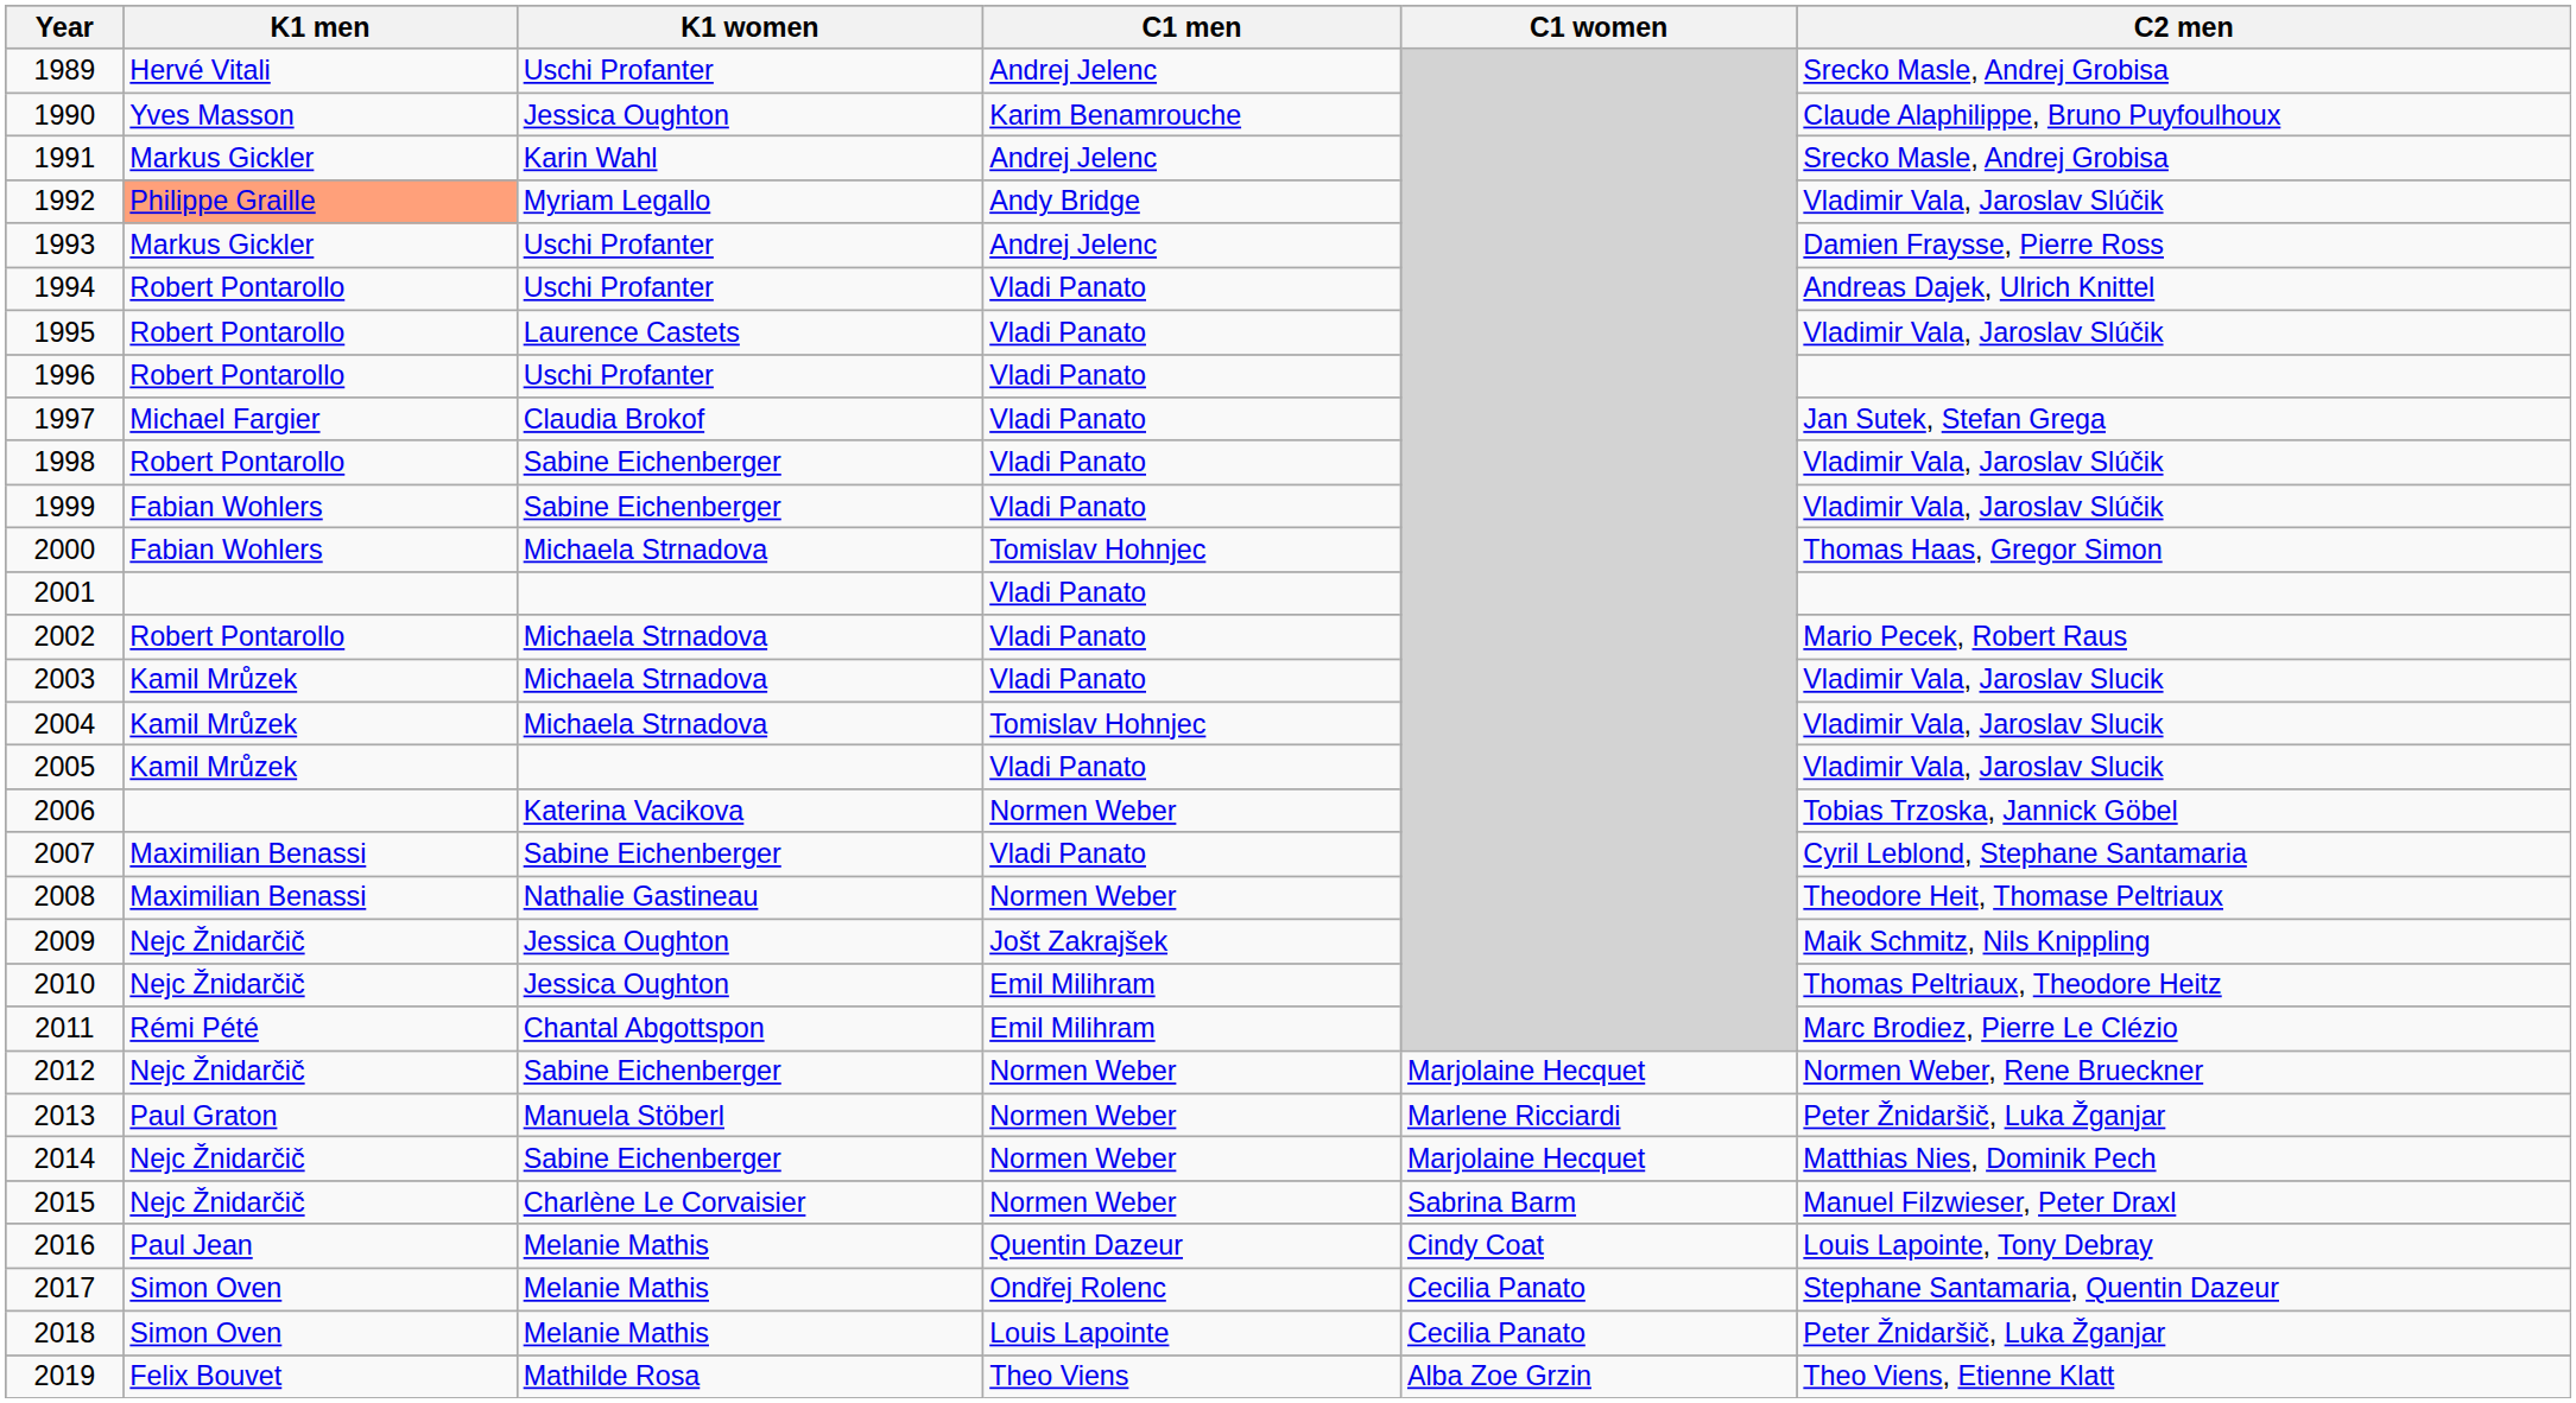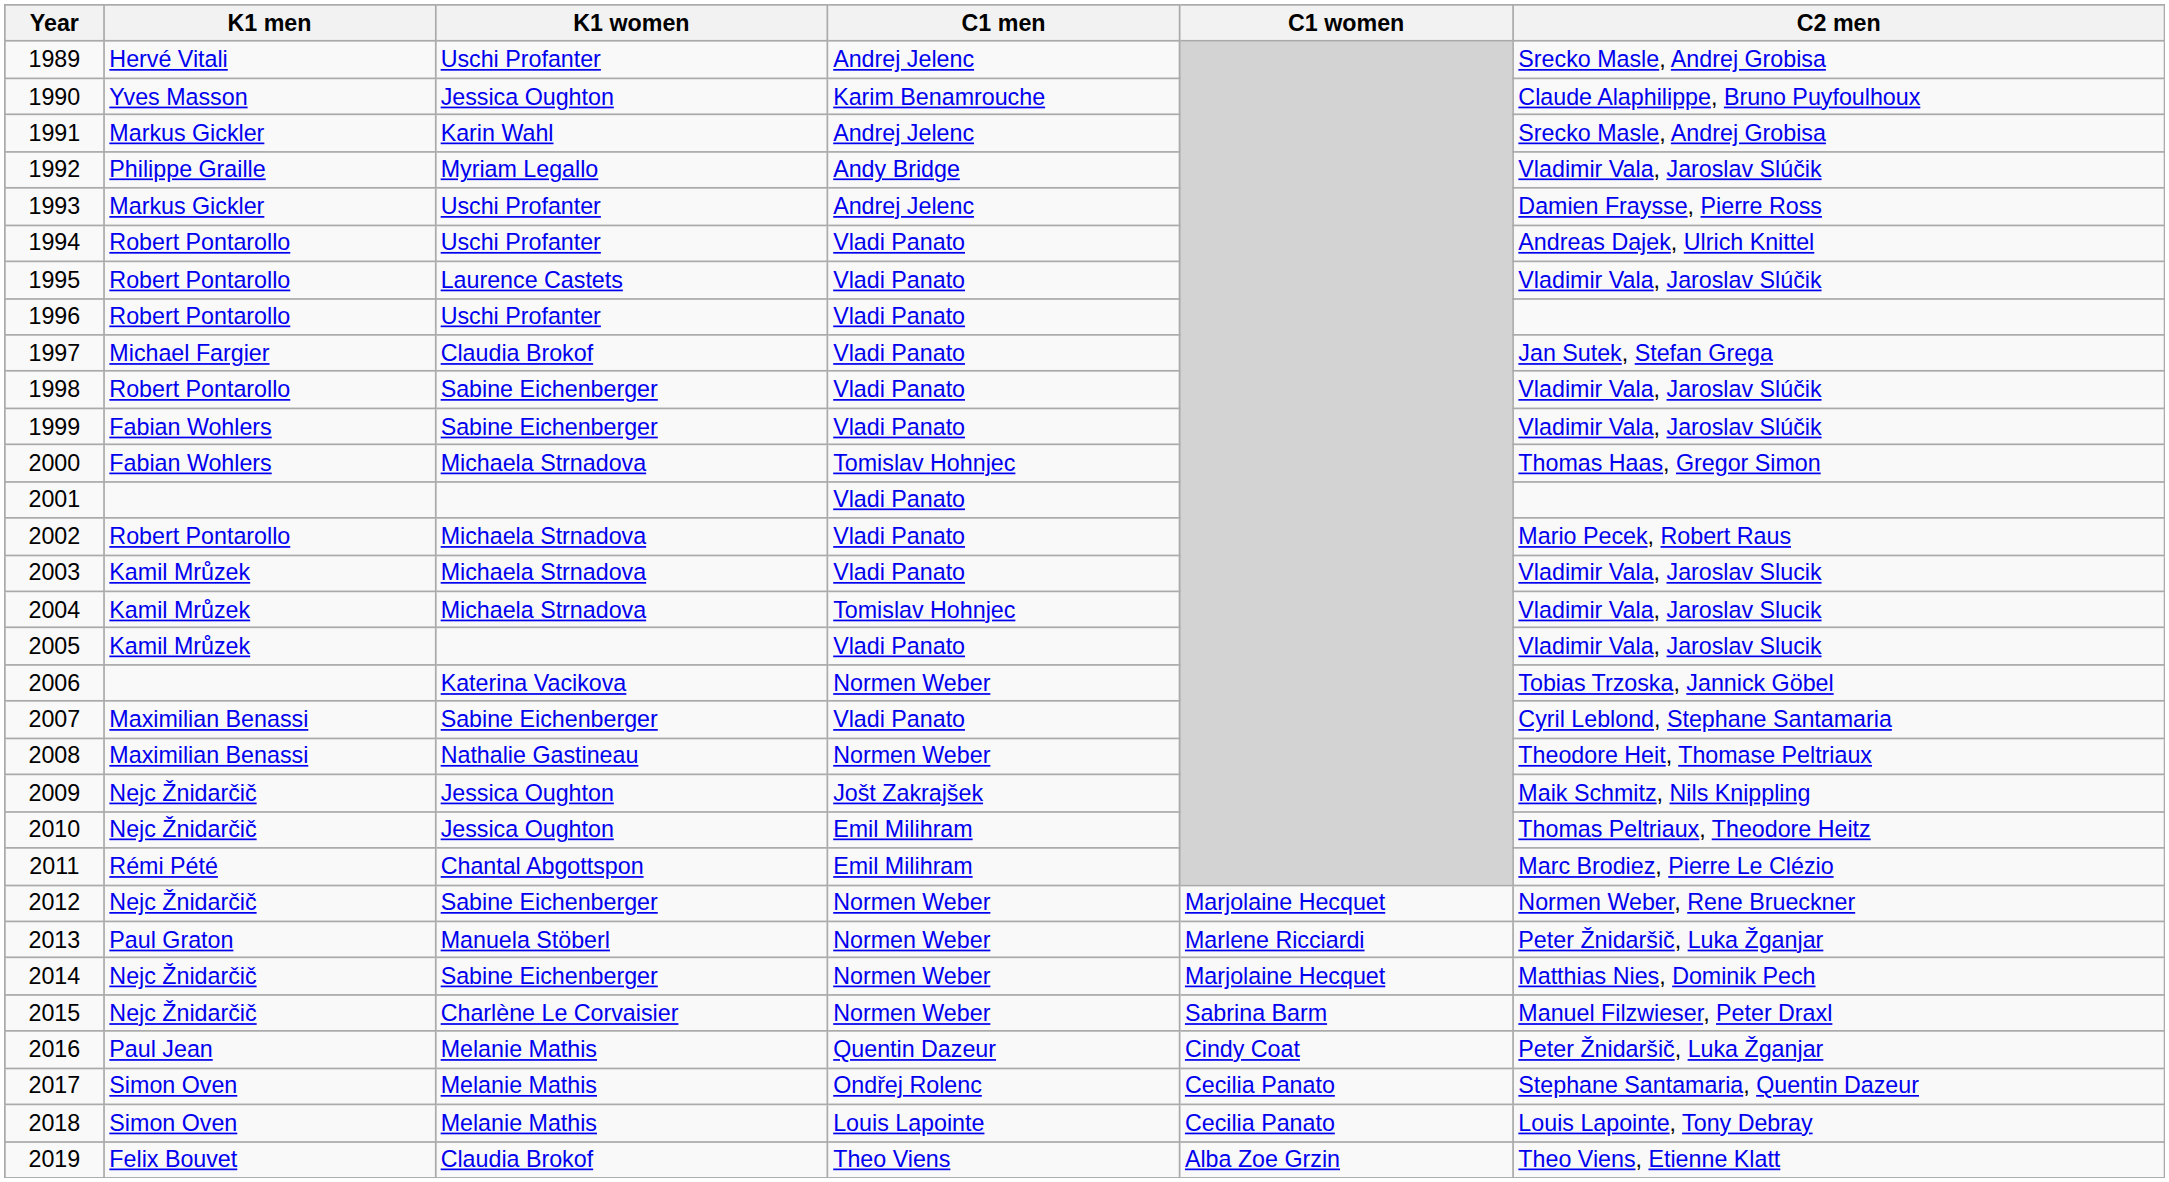 <table class="wikitable sortable" style="font-size: 85%" width="100%">
 <tr>
 <th>Year</th>
 <th>K1 men</th>
 <th>K1 women</th>
 <th>C1 men</th>
 <th>C1 women</th>
 <th>C2 men</th>
 </tr>
 <tr>
 <td align=center>1989</td>
 <td> <a href='#'>Hervé Vitali</a></td>
 <td> <a href='#'>Uschi Profanter</a></td>
 <td> <a href='#'>Andrej Jelenc</a></td>
 <td rowspan=23 bgcolor=lightgrey></td>
 <td> <a href='#'>Srecko Masle</a>, <a href='#'>Andrej Grobisa</a></td>
 </tr>
 <tr>
 <td align=center>1990</td>
 <td> <a href='#'>Yves Masson</a></td>
 <td> <a href='#'>Jessica Oughton</a></td>
 <td> <a href='#'>Karim Benamrouche</a></td>
 <td> <a href='#'>Claude Alaphilippe</a>, <a href='#'>Bruno Puyfoulhoux</a></td>
 </tr>
 <tr>
 <td align=center>1991</td>
 <td> <a href='#'>Markus Gickler</a></td>
 <td> <a href='#'>Karin Wahl</a></td>
 <td> <a href='#'>Andrej Jelenc</a></td>
 <td> <a href='#'>Srecko Masle</a>, <a href='#'>Andrej Grobisa</a></td>
 </tr>
 <tr>
 <td align=center>1992</td>
-<td style="background: lightsalmon;"> <a href='#'>Philippe Graille</a></td>
+<td> <a href='#'>Philippe Graille</a></td>
 <td> <a href='#'>Myriam Legallo</a></td>
 <td> <a href='#'>Andy Bridge</a></td>
 <td> <a href='#'>Vladimir Vala</a>, <a href='#'>Jaroslav Slúčik</a></td>
 </tr>
 <tr>
 <td align=center>1993</td>
 <td> <a href='#'>Markus Gickler</a></td>
 <td> <a href='#'>Uschi Profanter</a></td>
 <td> <a href='#'>Andrej Jelenc</a></td>
 <td> <a href='#'>Damien Fraysse</a>, <a href='#'>Pierre Ross</a></td>
 </tr>
 <tr>
 <td align=center>1994</td>
 <td> <a href='#'>Robert Pontarollo</a></td>
 <td> <a href='#'>Uschi Profanter</a></td>
 <td> <a href='#'>Vladi Panato</a></td>
 <td> <a href='#'>Andreas Dajek</a>, <a href='#'>Ulrich Knittel</a></td>
 </tr>
 <tr>
 <td align=center>1995</td>
 <td> <a href='#'>Robert Pontarollo</a></td>
 <td> <a href='#'>Laurence Castets</a></td>
 <td> <a href='#'>Vladi Panato</a></td>
 <td> <a href='#'>Vladimir Vala</a>, <a href='#'>Jaroslav Slúčik</a></td>
 </tr>
 <tr>
 <td align=center>1996</td>
 <td> <a href='#'>Robert Pontarollo</a></td>
 <td> <a href='#'>Uschi Profanter</a></td>
 <td> <a href='#'>Vladi Panato</a></td>
 <td></td>
 </tr>
 <tr>
 <td align=center>1997</td>
 <td> <a href='#'>Michael Fargier</a></td>
 <td> <a href='#'>Claudia Brokof</a></td>
 <td> <a href='#'>Vladi Panato</a></td>
 <td> <a href='#'>Jan Sutek</a>, <a href='#'>Stefan Grega</a></td>
 </tr>
 <tr>
 <td align=center>1998</td>
 <td> <a href='#'>Robert Pontarollo</a></td>
 <td> <a href='#'>Sabine Eichenberger</a></td>
 <td> <a href='#'>Vladi Panato</a></td>
 <td> <a href='#'>Vladimir Vala</a>, <a href='#'>Jaroslav Slúčik</a></td>
 </tr>
 <tr>
 <td align=center>1999</td>
 <td> <a href='#'>Fabian Wohlers</a></td>
 <td> <a href='#'>Sabine Eichenberger</a></td>
 <td> <a href='#'>Vladi Panato</a></td>
 <td> <a href='#'>Vladimir Vala</a>, <a href='#'>Jaroslav Slúčik</a></td>
 </tr>
 <tr>
 <td align=center>2000</td>
 <td> <a href='#'>Fabian Wohlers</a></td>
 <td> <a href='#'>Michaela Strnadova</a></td>
 <td> <a href='#'>Tomislav Hohnjec</a></td>
 <td> <a href='#'>Thomas Haas</a>, <a href='#'>Gregor Simon</a></td>
 </tr>
 <tr>
 <td align=center>2001</td>
 <td></td>
 <td></td>
 <td> <a href='#'>Vladi Panato</a></td>
 <td></td>
 </tr>
 <tr>
 <td align=center>2002</td>
 <td> <a href='#'>Robert Pontarollo</a></td>
 <td> <a href='#'>Michaela Strnadova</a></td>
 <td> <a href='#'>Vladi Panato</a></td>
 <td> <a href='#'>Mario Pecek</a>, <a href='#'>Robert Raus</a></td>
 </tr>
 <tr>
 <td align=center>2003</td>
 <td> <a href='#'>Kamil Mrůzek</a></td>
 <td> <a href='#'>Michaela Strnadova</a></td>
 <td> <a href='#'>Vladi Panato</a></td>
 <td> <a href='#'>Vladimir Vala</a>, <a href='#'>Jaroslav Slucik</a></td>
 </tr>
 <tr>
 <td align=center>2004</td>
 <td> <a href='#'>Kamil Mrůzek</a></td>
 <td> <a href='#'>Michaela Strnadova</a></td>
 <td> <a href='#'>Tomislav Hohnjec</a></td>
 <td> <a href='#'>Vladimir Vala</a>, <a href='#'>Jaroslav Slucik</a></td>
 </tr>
 <tr>
 <td align=center>2005</td>
 <td> <a href='#'>Kamil Mrůzek</a></td>
 <td></td>
 <td> <a href='#'>Vladi Panato</a></td>
 <td> <a href='#'>Vladimir Vala</a>, <a href='#'>Jaroslav Slucik</a></td>
 </tr>
 <tr>
 <td align=center>2006</td>
 <td></td>
 <td> <a href='#'>Katerina Vacikova</a></td>
 <td> <a href='#'>Normen Weber</a></td>
 <td> <a href='#'>Tobias Trzoska</a>, <a href='#'>Jannick Göbel</a></td>
 </tr>
 <tr>
 <td align=center>2007</td>
 <td> <a href='#'>Maximilian Benassi</a></td>
 <td> <a href='#'>Sabine Eichenberger</a></td>
 <td> <a href='#'>Vladi Panato</a></td>
 <td> <a href='#'>Cyril Leblond</a>, <a href='#'>Stephane Santamaria</a></td>
 </tr>
 <tr>
 <td align=center>2008</td>
 <td> <a href='#'>Maximilian Benassi</a></td>
 <td> <a href='#'>Nathalie Gastineau</a></td>
 <td> <a href='#'>Normen Weber</a></td>
 <td> <a href='#'>Theodore Heit</a>, <a href='#'>Thomase Peltriaux</a></td>
 </tr>
 <tr>
 <td align=center>2009</td>
 <td> <a href='#'>Nejc Žnidarčič</a></td>
 <td> <a href='#'>Jessica Oughton</a></td>
 <td> <a href='#'>Jošt Zakrajšek</a></td>
 <td> <a href='#'>Maik Schmitz</a>, <a href='#'>Nils Knippling</a></td>
 </tr>
 <tr>
 <td align=center>2010</td>
 <td> <a href='#'>Nejc Žnidarčič</a></td>
 <td> <a href='#'>Jessica Oughton</a></td>
 <td> <a href='#'>Emil Milihram</a></td>
 <td> <a href='#'>Thomas Peltriaux</a>, <a href='#'>Theodore Heitz</a></td>
 </tr>
 <tr>
 <td align=center>2011</td>
 <td> <a href='#'>Rémi Pété</a></td>
 <td> <a href='#'>Chantal Abgottspon</a></td>
 <td> <a href='#'>Emil Milihram</a></td>
 <td> <a href='#'>Marc Brodiez</a>, <a href='#'>Pierre Le Clézio</a></td>
 </tr>
 <tr>
 <td align=center>2012</td>
 <td> <a href='#'>Nejc Žnidarčič</a></td>
 <td> <a href='#'>Sabine Eichenberger</a></td>
 <td> <a href='#'>Normen Weber</a></td>
 <td> <a href='#'>Marjolaine Hecquet</a></td>
 <td> <a href='#'>Normen Weber</a>, <a href='#'>Rene Brueckner</a></td>
 </tr>
 <tr>
 <td align=center>2013</td>
 <td> <a href='#'>Paul Graton</a></td>
 <td> <a href='#'>Manuela Stöberl</a></td>
 <td> <a href='#'>Normen Weber</a></td>
 <td> <a href='#'>Marlene Ricciardi</a></td>
 <td> <a href='#'>Peter Žnidaršič</a>, <a href='#'>Luka Žganjar</a></td>
 </tr>
 <tr>
 <td align=center>2014</td>
 <td> <a href='#'>Nejc Žnidarčič</a></td>
 <td> <a href='#'>Sabine Eichenberger</a></td>
 <td> <a href='#'>Normen Weber</a></td>
 <td> <a href='#'>Marjolaine Hecquet</a></td>
 <td> <a href='#'>Matthias Nies</a>, <a href='#'>Dominik Pech</a></td>
 </tr>
 <tr>
 <td align=center>2015</td>
 <td> <a href='#'>Nejc Žnidarčič</a></td>
 <td> <a href='#'>Charlène Le Corvaisier</a></td>
 <td> <a href='#'>Normen Weber</a></td>
 <td> <a href='#'>Sabrina Barm</a></td>
 <td> <a href='#'>Manuel Filzwieser</a>, <a href='#'>Peter Draxl</a></td>
 </tr>
 <tr>
 <td align=center>2016</td>
 <td> <a href='#'>Paul Jean</a></td>
 <td> <a href='#'>Melanie Mathis</a></td>
 <td> <a href='#'>Quentin Dazeur</a></td>
 <td> <a href='#'>Cindy Coat</a></td>
-<td> <a href='#'>Louis Lapointe</a>, <a href='#'>Tony Debray</a></td>
+<td> <a href='#'>Peter Žnidaršič</a>, <a href='#'>Luka Žganjar</a></td>
 </tr>
 <tr>
 <td align=center>2017</td>
 <td> <a href='#'>Simon Oven</a></td>
 <td> <a href='#'>Melanie Mathis</a></td>
 <td> <a href='#'>Ondřej Rolenc</a></td>
 <td> <a href='#'>Cecilia Panato</a></td>
 <td> <a href='#'>Stephane Santamaria</a>, <a href='#'>Quentin Dazeur</a></td>
 </tr>
 <tr>
 <td align=center>2018</td>
 <td> <a href='#'>Simon Oven</a></td>
 <td> <a href='#'>Melanie Mathis</a></td>
 <td> <a href='#'>Louis Lapointe</a></td>
 <td> <a href='#'>Cecilia Panato</a></td>
-<td> <a href='#'>Peter Žnidaršič</a>, <a href='#'>Luka Žganjar</a></td>
+<td> <a href='#'>Louis Lapointe</a>, <a href='#'>Tony Debray</a></td>
 </tr>
 <tr>
 <td align=center>2019</td>
 <td> <a href='#'>Felix Bouvet</a></td>
-<td> <a href='#'>Mathilde Rosa</a></td>
+<td> <a href='#'>Claudia Brokof</a></td>
 <td> <a href='#'>Theo Viens</a></td>
 <td> <a href='#'>Alba Zoe Grzin</a></td>
 <td> <a href='#'>Theo Viens</a>, <a href='#'>Etienne Klatt</a></td>
 </tr>
 </table>
